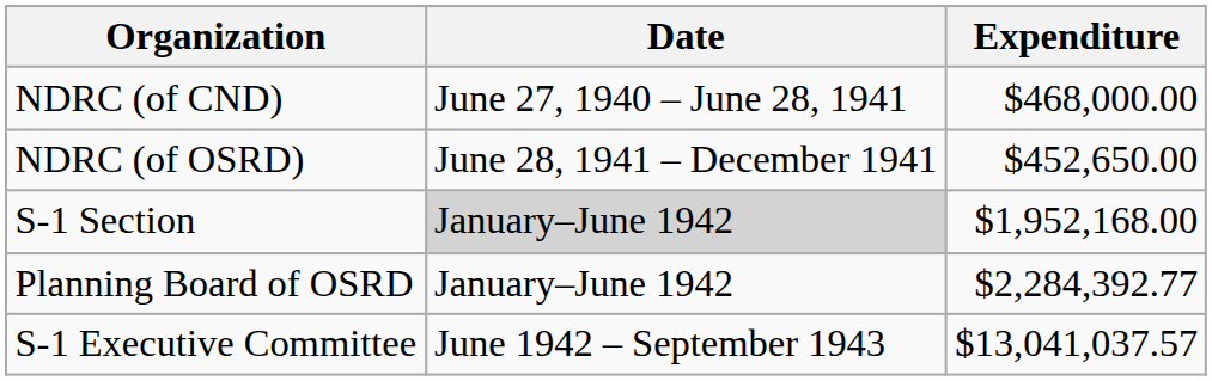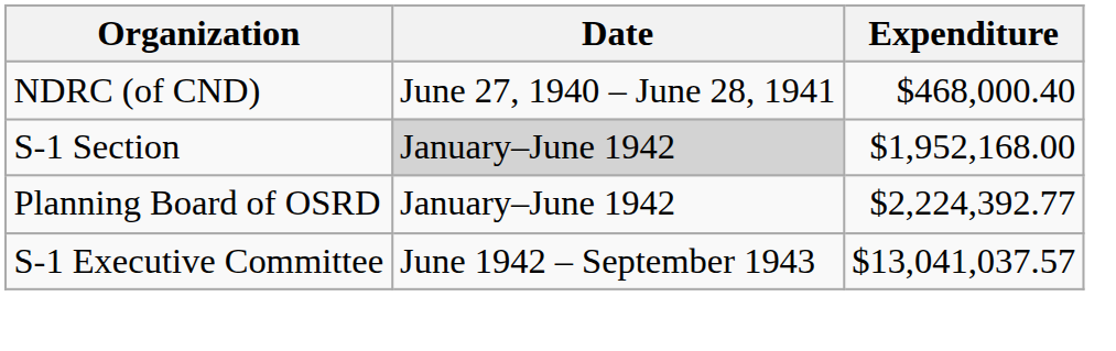 <table class="wikitable">
 <tr>
 <th>Organization</th>
 <th>Date</th>
 <th>Expenditure</th>
 </tr>
 <tr>
 <td>NDRC (of CND)</td>
 <td>June 27, 1940 – June 28, 1941</td>
-<td align=right>$468,000.00</td>
-</tr>
-<tr>
-<td>NDRC (of OSRD)</td>
-<td>June 28, 1941 – December 1941</td>
-<td align=right>$452,650.00</td>
+<td align=right>$468,000.40</td>
 </tr>
 <tr>
 <td>S-1 Section</td>
 <td style="background: lightgrey;">January–June 1942</td>
 <td align=right>$1,952,168.00</td>
 </tr>
 <tr>
 <td>Planning Board of OSRD</td>
 <td>January–June 1942</td>
-<td align=right>$2,284,392.77</td>
+<td align=right>$2,224,392.77</td>
 </tr>
 <tr>
 <td>S-1 Executive Committee</td>
 <td>June 1942 – September 1943</td>
 <td align=right>$13,041,037.57</td>
 </tr>
 </table>
